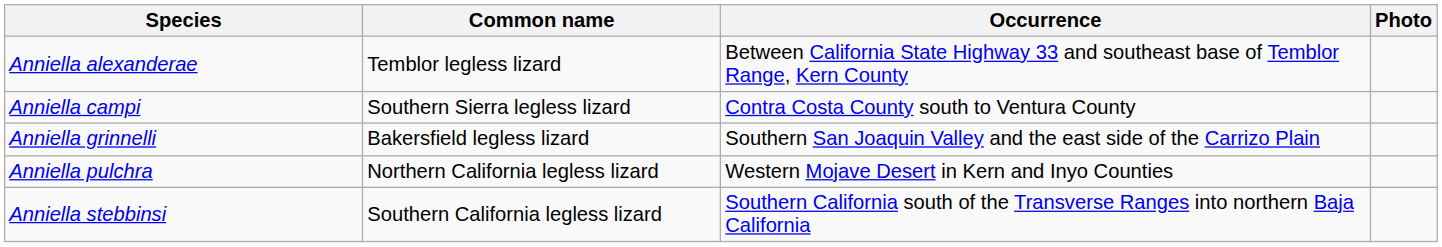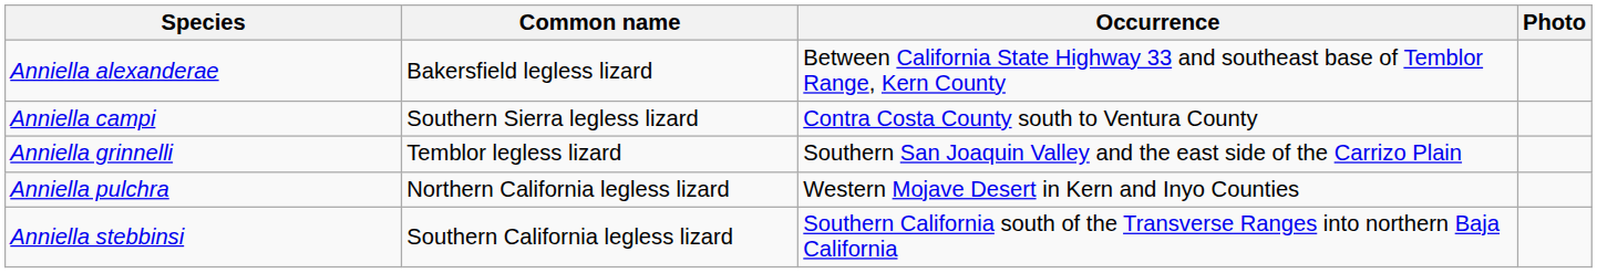 <table width=90% class="wikitable">
 <tr>
 <th width=25%>Species</th>
 <th width=25%>Common name</th>
 <th>Occurrence</th>
 <th>Photo</th>
 </tr>
 <tr>
 <td><em><a href='#'>Anniella alexanderae</a></em> </td>
-<td>Temblor legless lizard</td>
+<td>Bakersfield legless lizard</td>
 <td>Between <a href='#'>California State Highway 33</a> and southeast base of <a href='#'>Temblor Range</a>, <a href='#'>Kern County</a></td>
 <td></td>
 </tr>
 <tr>
 <td><em><a href='#'>Anniella campi</a></em> </td>
 <td>Southern Sierra legless lizard</td>
 <td><a href='#'>Contra Costa County</a> south to Ventura County</td>
 <td></td>
 </tr>
 <tr>
 <td><em><a href='#'>Anniella grinnelli</a></em> </td>
-<td>Bakersfield legless lizard</td>
+<td>Temblor legless lizard</td>
 <td>Southern <a href='#'>San Joaquin Valley</a> and the east side of the <a href='#'>Carrizo Plain</a></td>
 <td></td>
 </tr>
 <tr>
 <td><em><a href='#'>Anniella pulchra</a></em> </td>
 <td>Northern California legless lizard</td>
 <td>Western <a href='#'>Mojave Desert</a> in Kern and Inyo Counties</td>
 <td></td>
 </tr>
 <tr>
 <td><em><a href='#'>Anniella stebbinsi</a></em></td>
 <td>Southern California legless lizard</td>
 <td><a href='#'>Southern California</a> south of the <a href='#'>Transverse Ranges</a> into northern <a href='#'>Baja California</a></td>
 <td></td>
 </tr>
 </table>
